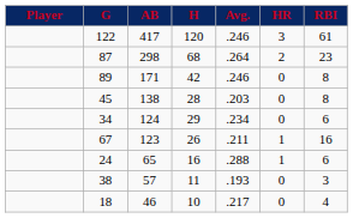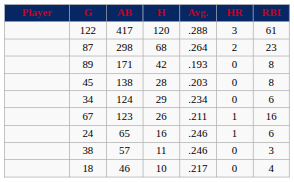 <table class="wikitable sortable">
 <tr>
 <th style="background:#072764;color:#c6011f;" width="16%">Player</th>
 <th style="background:#072764;color:#c6011f;" width="9%">G</th>
 <th style="background:#072764;color:#c6011f;" width="9%">AB</th>
 <th style="background:#072764;color:#c6011f;" width="9%">H</th>
 <th style="background:#072764;color:#c6011f;" width="9%">Avg.</th>
 <th style="background:#072764;color:#c6011f;" width="9%">HR</th>
 <th style="background:#072764;color:#c6011f;" width="9%">RBI</th>
 </tr>
 <tr align="center">
 <td></td>
 <td>122</td>
 <td>417</td>
 <td>120</td>
-<td>.246</td>
+<td>.288</td>
 <td>3</td>
 <td>61</td>
 </tr>
 <tr align="center">
 <td></td>
 <td>87</td>
 <td>298</td>
 <td>68</td>
 <td>.264</td>
 <td>2</td>
 <td>23</td>
 </tr>
 <tr align="center">
 <td></td>
 <td>89</td>
 <td>171</td>
 <td>42</td>
-<td>.246</td>
+<td>.193</td>
 <td>0</td>
 <td>8</td>
 </tr>
 <tr align="center">
 <td></td>
 <td>45</td>
 <td>138</td>
 <td>28</td>
 <td>.203</td>
 <td>0</td>
 <td>8</td>
 </tr>
 <tr align="center">
 <td></td>
 <td>34</td>
 <td>124</td>
 <td>29</td>
 <td>.234</td>
 <td>0</td>
 <td>6</td>
 </tr>
 <tr align="center">
 <td></td>
 <td>67</td>
 <td>123</td>
 <td>26</td>
 <td>.211</td>
 <td>1</td>
 <td>16</td>
 </tr>
 <tr align="center">
 <td></td>
 <td>24</td>
 <td>65</td>
 <td>16</td>
-<td>.288</td>
+<td>.246</td>
 <td>1</td>
 <td>6</td>
 </tr>
 <tr align="center">
 <td></td>
 <td>38</td>
 <td>57</td>
 <td>11</td>
-<td>.193</td>
+<td>.246</td>
 <td>0</td>
 <td>3</td>
 </tr>
 <tr align="center">
 <td></td>
 <td>18</td>
 <td>46</td>
 <td>10</td>
 <td>.217</td>
 <td>0</td>
 <td>4</td>
 </tr>
 </table>
